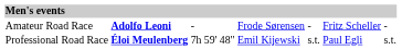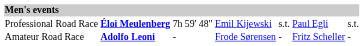 <table>
 <tr bgcolor="#cccccc">
 <td colspan=7><strong>Men's events</strong></td>
+</tr>
+<tr>
+<td>Professional Road Race<br></td>
+<td><strong><a href='#'>Éloi Meulenberg</a></strong><br><small></small></td>
+<td>7h 59' 48"</td>
+<td><a href='#'>Emil Kijewski</a><br><small></small></td>
+<td>s.t.</td>
+<td><a href='#'>Paul Egli</a><br><small></small></td>
+<td>s.t.</td>
 </tr>
 <tr>
 <td>Amateur Road Race</td>
 <td><strong><a href='#'>Adolfo Leoni</a></strong><br><small></small></td>
 <td>-</td>
 <td><a href='#'>Frode Sørensen</a><br><small></small></td>
 <td>-</td>
 <td><a href='#'>Fritz Scheller</a><br><small></small></td>
 <td>-</td>
 </tr>
 <tr>
-<td>Professional Road Race<br></td>
-<td><strong><a href='#'>Éloi Meulenberg</a></strong><br><small></small></td>
-<td>7h 59' 48"</td>
-<td><a href='#'>Emil Kijewski</a><br><small></small></td>
-<td>s.t.</td>
-<td><a href='#'>Paul Egli</a><br><small></small></td>
-<td>s.t.</td>
-</tr>
-<tr>
 </tr>
 </table>
